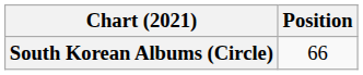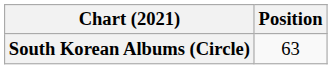 <table class="wikitable plainrowheaders" style="text-align:center">
 <tr>
 <th scope="col">Chart (2021)</th>
 <th scope="col">Position</th>
 </tr>
 <tr>
 <th scope="row">South Korean Albums (Circle)</th>
-<td>66</td>
+<td>63</td>
 </tr>
 </table>
